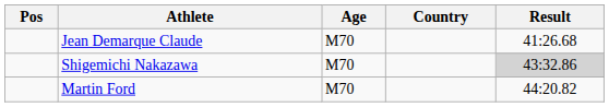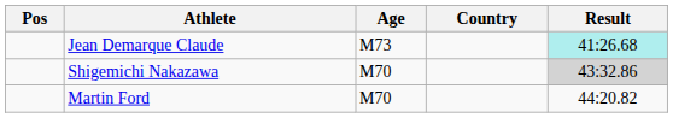 <table class="wikitable"  style="text-align:center; width:50%;">
 <tr>
 <th>Pos</th>
 <th>Athlete</th>
 <th>Age</th>
 <th>Country</th>
 <th>Result</th>
 </tr>
 <tr>
 <td align=center></td>
 <td align=left><a href='#'>Jean Demarque Claude</a></td>
-<td align=left>M70</td>
+<td align=left>M73</td>
 <td align=left></td>
-<td>41:26.68</td>
+<td style="background: paleturquoise;">41:26.68</td>
 </tr>
 <tr>
 <td align=center></td>
 <td align=left><a href='#'>Shigemichi Nakazawa</a></td>
 <td align=left>M70</td>
 <td align=left></td>
 <td style="background: lightgrey;">43:32.86</td>
 </tr>
 <tr>
 <td align=center></td>
 <td align=left><a href='#'>Martin Ford</a></td>
 <td align=left>M70</td>
 <td align=left></td>
 <td>44:20.82</td>
 </tr>
 </table>
